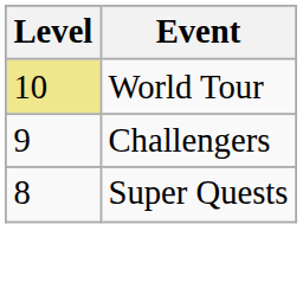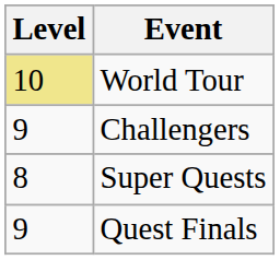 <table class=wikitable>
 <tr>
 <th>Level</th>
 <th>Event</th>
 </tr>
 <tr>
 <td style="background: khaki;">10</td>
 <td>World Tour </td>
 </tr>
 <tr>
 <td>9</td>
 <td>Challengers</td>
 </tr>
 <tr>
 <td>8</td>
 <td>Super Quests</td>
 </tr>
+<tr>
+<td>9</td>
+<td>Quest Finals</td>
+</tr>
 </table>
